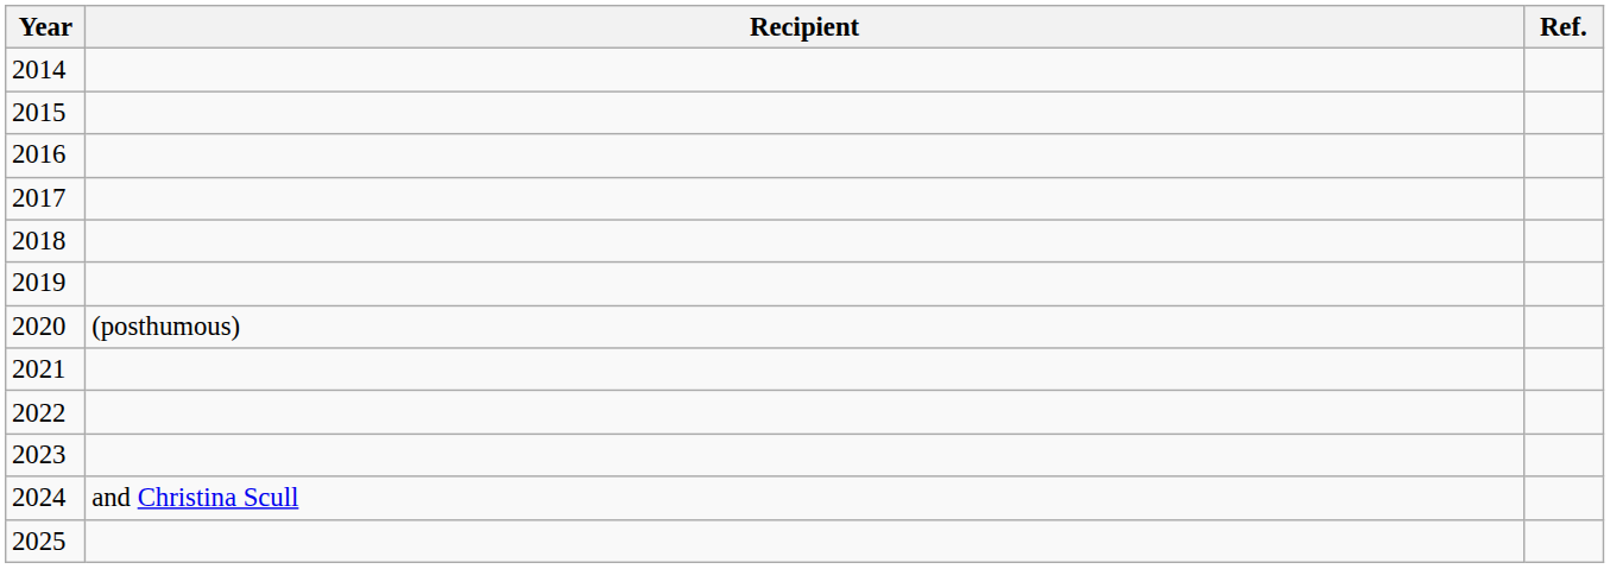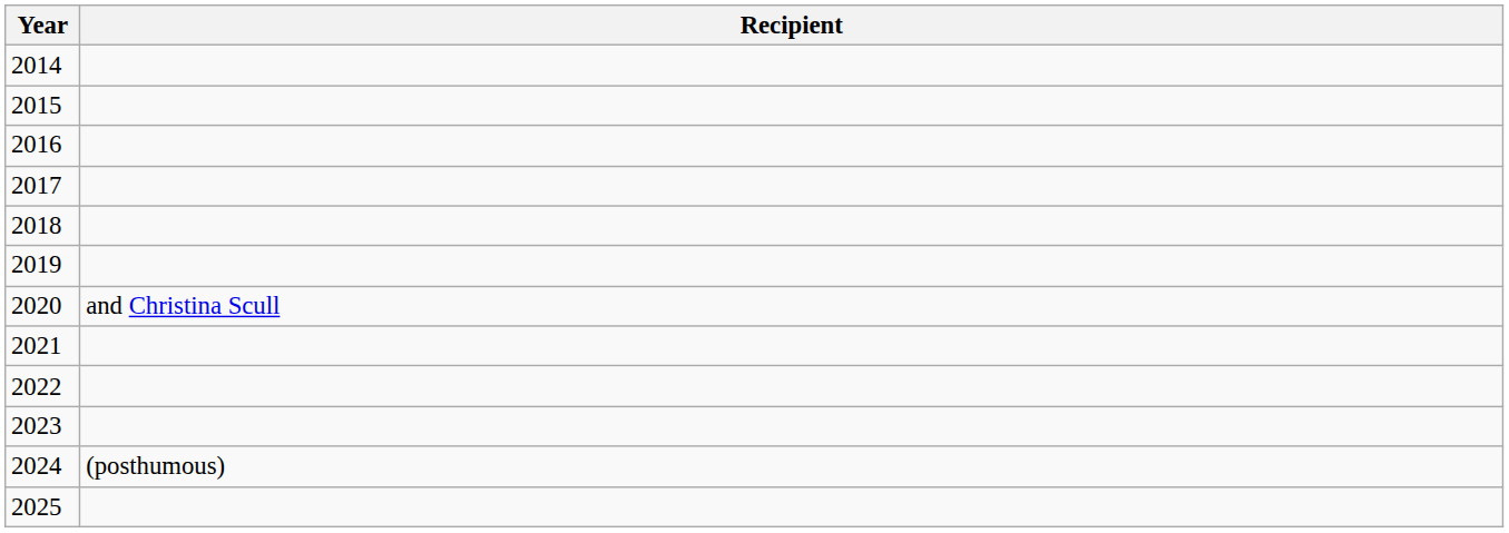 <table class="wikitable sortable" style="width:75%">
 <tr>
 <th scope="col" width="5%">Year</th>
 <th scope="col">Recipient</th>
-<th scope="col" width="5%" class="unsortable">Ref.</th>
 </tr>
 <tr>
 <td>2014</td>
-<td></td>
 <td></td>
 </tr>
 <tr>
 <td>2015</td>
 <td></td>
-<td></td>
 </tr>
 <tr>
 <td>2016</td>
-<td></td>
 <td></td>
 </tr>
 <tr>
 <td>2017</td>
 <td></td>
-<td></td>
 </tr>
 <tr>
 <td>2018</td>
-<td></td>
 <td></td>
 </tr>
 <tr>
 <td>2019</td>
 <td></td>
-<td></td>
 </tr>
 <tr>
 <td>2020</td>
-<td> (posthumous)</td>
-<td></td>
+<td> and <a href='#'>Christina Scull</a></td>
 </tr>
 <tr>
 <td>2021</td>
-<td></td>
 <td></td>
 </tr>
 <tr>
 <td>2022</td>
 <td></td>
-<td></td>
 </tr>
 <tr>
 <td>2023</td>
 <td></td>
-<td></td>
 </tr>
 <tr>
 <td>2024</td>
-<td> and <a href='#'>Christina Scull</a></td>
-<td></td>
+<td> (posthumous)</td>
 </tr>
 <tr>
 <td>2025</td>
 <td></td>
-<td></td>
 </tr>
 </table>
